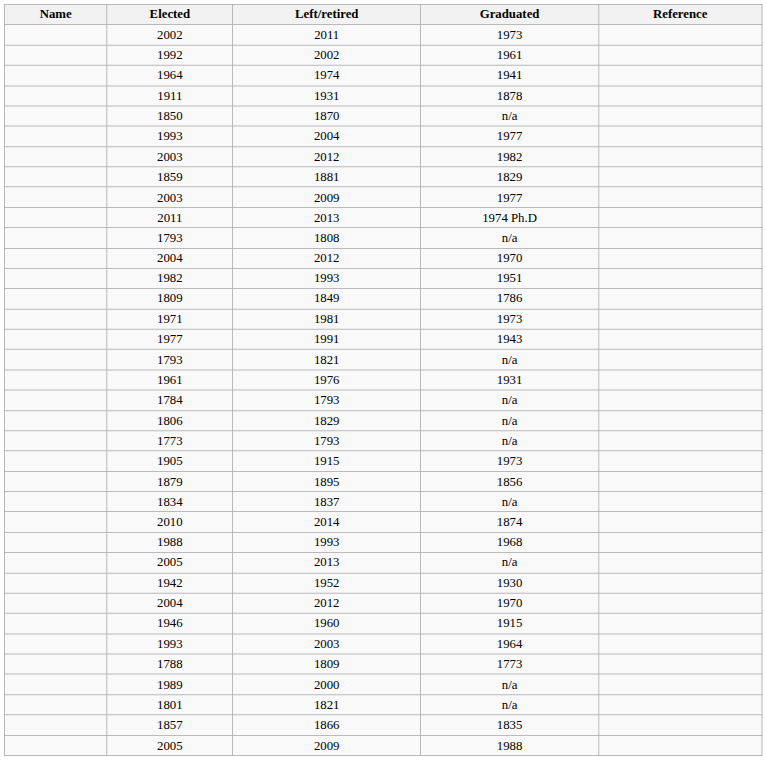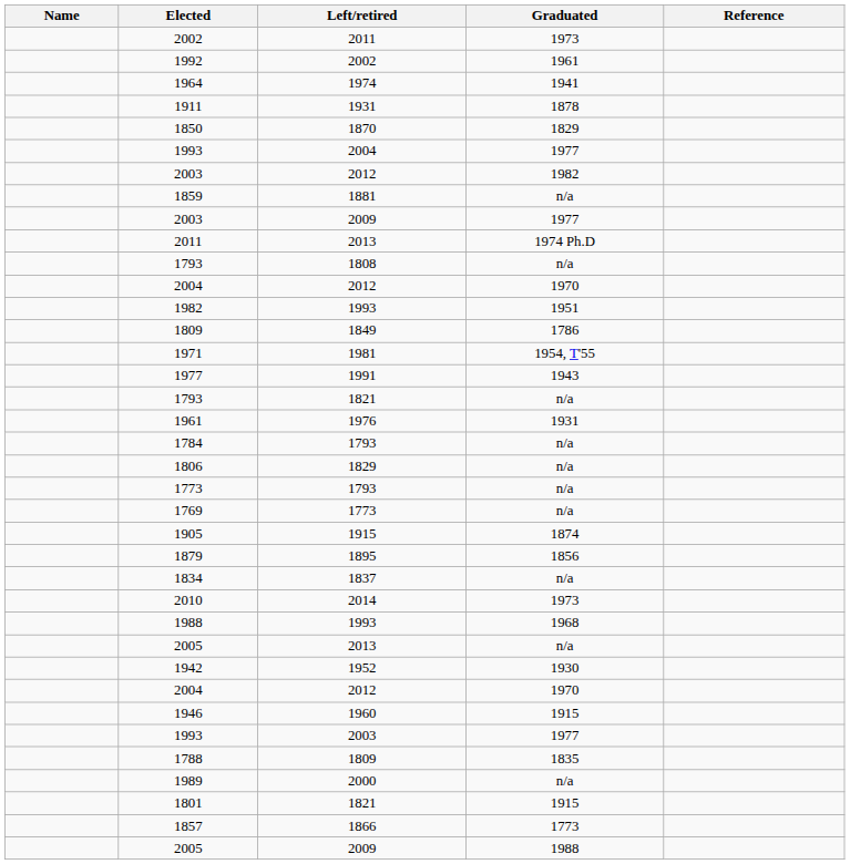 <table class="wikitable sortable" style="width:75%">
 <tr>
 <th width="*">Name</th>
 <th width="*">Elected</th>
 <th width="*">Left/retired</th>
 <th width="*">Graduated</th>
 <th width="*">Reference</th>
 </tr>
 <tr valign="top">
 <td></td>
 <td align="center">2002</td>
 <td align="center">2011</td>
 <td align="center">1973</td>
 <td align="center"></td>
 </tr>
 <tr valign="top">
 <td></td>
 <td align="center">1992</td>
 <td align="center">2002</td>
 <td align="center">1961</td>
 <td align="center"></td>
 </tr>
 <tr valign="top">
 <td></td>
 <td align="center">1964</td>
 <td align="center">1974</td>
 <td align="center">1941</td>
 <td align="center"></td>
 </tr>
 <tr valign="top">
 <td></td>
 <td align="center">1911</td>
 <td align="center">1931</td>
 <td align="center">1878</td>
 <td align="center"></td>
 </tr>
 <tr valign="top">
 <td></td>
 <td align="center">1850</td>
 <td align="center">1870</td>
-<td align="center">n/a</td>
+<td align="center">1829</td>
 <td align="center"></td>
 </tr>
 <tr valign="top">
 <td></td>
 <td align="center">1993</td>
 <td align="center">2004</td>
 <td align="center">1977</td>
 <td align="center"></td>
 </tr>
 <tr valign="top">
 <td></td>
 <td align="center">2003</td>
 <td align="center">2012</td>
 <td align="center">1982</td>
 <td align="center"></td>
 </tr>
 <tr valign="top">
 <td></td>
 <td align="center">1859</td>
 <td align="center">1881</td>
-<td align="center">1829</td>
+<td align="center">n/a</td>
 <td align="center"></td>
 </tr>
 <tr valign="top">
 <td></td>
 <td align="center">2003</td>
 <td align="center">2009</td>
 <td align="center">1977</td>
 <td align="center"></td>
 </tr>
 <tr valign="top">
 <td></td>
 <td align="center">2011</td>
 <td align="center">2013</td>
 <td align="center">1974 Ph.D</td>
 <td align="center"></td>
 </tr>
 <tr valign="top">
 <td></td>
 <td align="center">1793</td>
 <td align="center">1808</td>
 <td align="center">n/a</td>
 <td align="center"></td>
 </tr>
 <tr valign="top">
 <td></td>
 <td align="center">2004</td>
 <td align="center">2012</td>
 <td align="center">1970</td>
 <td align="center"></td>
 </tr>
 <tr valign="top">
 <td></td>
 <td align="center">1982</td>
 <td align="center">1993</td>
 <td align="center">1951</td>
 <td align="center"></td>
 </tr>
 <tr valign="top">
 <td></td>
 <td align="center">1809</td>
 <td align="center">1849</td>
 <td align="center">1786</td>
 <td align="center"></td>
 </tr>
 <tr valign="top">
 <td></td>
 <td align="center">1971</td>
 <td align="center">1981</td>
-<td align="center">1973</td>
+<td align="center">1954, <a href='#'>T</a>'55</td>
 <td align="center"></td>
 </tr>
 <tr valign="top">
 <td></td>
 <td align="center">1977</td>
 <td align="center">1991</td>
 <td align="center">1943</td>
 <td align="center"></td>
 </tr>
 <tr valign="top">
 <td></td>
 <td align="center">1793</td>
 <td align="center">1821</td>
 <td align="center">n/a</td>
 <td align="center"></td>
 </tr>
 <tr valign="top">
 <td></td>
 <td align="center">1961</td>
 <td align="center">1976</td>
 <td align="center">1931</td>
 <td align="center"></td>
 </tr>
 <tr valign="top">
 <td></td>
 <td align="center">1784</td>
 <td align="center">1793</td>
 <td align="center">n/a</td>
 <td align="center"></td>
 </tr>
 <tr valign="top">
 <td></td>
 <td align="center">1806</td>
 <td align="center">1829</td>
 <td align="center">n/a</td>
 <td align="center"></td>
 </tr>
 <tr valign="top">
 <td></td>
 <td align="center">1773</td>
 <td align="center">1793</td>
 <td align="center">n/a</td>
 <td align="center"></td>
 </tr>
 <tr valign="top">
 <td></td>
+<td align="center">1769</td>
+<td align="center">1773</td>
+<td align="center">n/a</td>
+<td align="center"></td>
+</tr>
+<tr valign="top">
+<td></td>
 <td align="center">1905</td>
 <td align="center">1915</td>
-<td align="center">1973</td>
+<td align="center">1874</td>
 <td align="center"></td>
 </tr>
 <tr valign="top">
 <td></td>
 <td align="center">1879</td>
 <td align="center">1895</td>
 <td align="center">1856</td>
 <td align="center"></td>
 </tr>
 <tr valign="top">
 <td></td>
 <td align="center">1834</td>
 <td align="center">1837</td>
 <td align="center">n/a</td>
 <td align="center"></td>
 </tr>
 <tr valign="top">
 <td></td>
 <td align="center">2010</td>
 <td align="center">2014</td>
-<td align="center">1874</td>
+<td align="center">1973</td>
 <td align="center"></td>
 </tr>
 <tr valign="top">
 <td></td>
 <td align="center">1988</td>
 <td align="center">1993</td>
 <td align="center">1968</td>
 <td align="center"></td>
 </tr>
 <tr valign="top">
 <td></td>
 <td align="center">2005</td>
 <td align="center">2013</td>
 <td align="center">n/a</td>
 <td align="center"></td>
 </tr>
 <tr valign="top">
 <td></td>
 <td align="center">1942</td>
 <td align="center">1952</td>
 <td align="center">1930</td>
 <td align="center"></td>
 </tr>
 <tr valign="top">
 <td></td>
 <td align="center">2004</td>
 <td align="center">2012</td>
 <td align="center">1970</td>
 <td align="center"></td>
 </tr>
 <tr valign="top">
 <td></td>
 <td align="center">1946</td>
 <td align="center">1960</td>
 <td align="center">1915</td>
 <td align="center"></td>
 </tr>
 <tr valign="top">
 <td></td>
 <td align="center">1993</td>
 <td align="center">2003</td>
-<td align="center">1964</td>
+<td align="center">1977</td>
 <td align="center"></td>
 </tr>
 <tr valign="top">
 <td></td>
 <td align="center">1788</td>
 <td align="center">1809</td>
-<td align="center">1773</td>
+<td align="center">1835</td>
 <td align="center"></td>
 </tr>
 <tr valign="top">
 <td></td>
 <td align="center">1989</td>
 <td align="center">2000</td>
 <td align="center">n/a</td>
 <td align="center"></td>
 </tr>
 <tr valign="top">
 <td></td>
 <td align="center">1801</td>
 <td align="center">1821</td>
-<td align="center">n/a</td>
+<td align="center">1915</td>
 <td align="center"></td>
 </tr>
 <tr valign="top">
 <td></td>
 <td align="center">1857</td>
 <td align="center">1866</td>
-<td align="center">1835</td>
+<td align="center">1773</td>
 <td align="center"></td>
 </tr>
 <tr valign="top">
 <td></td>
 <td align="center">2005</td>
 <td align="center">2009</td>
 <td align="center">1988</td>
 <td align="center"></td>
 </tr>
 </table>
